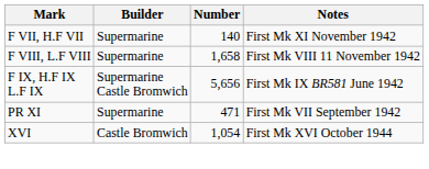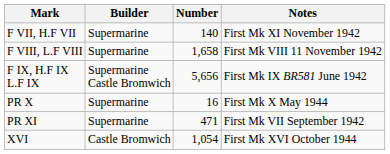 <table class="wikitable">
 <tr>
 <th>Mark</th>
 <th>Builder</th>
 <th>Number</th>
 <th>Notes</th>
 </tr>
 <tr>
 <td>F VII, H.F VII</td>
 <td>Supermarine</td>
 <td align="right">140</td>
 <td>First Mk XI November 1942</td>
 </tr>
 <tr>
 <td>F VIII, L.F VIII</td>
 <td>Supermarine</td>
 <td align="right">1,658</td>
 <td>First Mk VIII 11 November 1942</td>
 </tr>
 <tr>
 <td>F IX, H.F IX<br>L.F IX</td>
 <td>Supermarine<br>Castle Bromwich</td>
 <td align="right">5,656</td>
 <td>First Mk IX <em>BR581</em> June 1942</td>
 </tr>
 <tr>
+<td>PR X</td>
+<td>Supermarine</td>
+<td align="right">16</td>
+<td>First Mk X May 1944</td>
+</tr>
+<tr>
 <td>PR XI</td>
 <td>Supermarine</td>
 <td align="right">471</td>
 <td>First Mk VII September 1942</td>
 </tr>
 <tr>
 <td>XVI</td>
 <td>Castle Bromwich</td>
 <td align="right">1,054</td>
 <td>First Mk XVI October 1944</td>
 </tr>
 </table>
